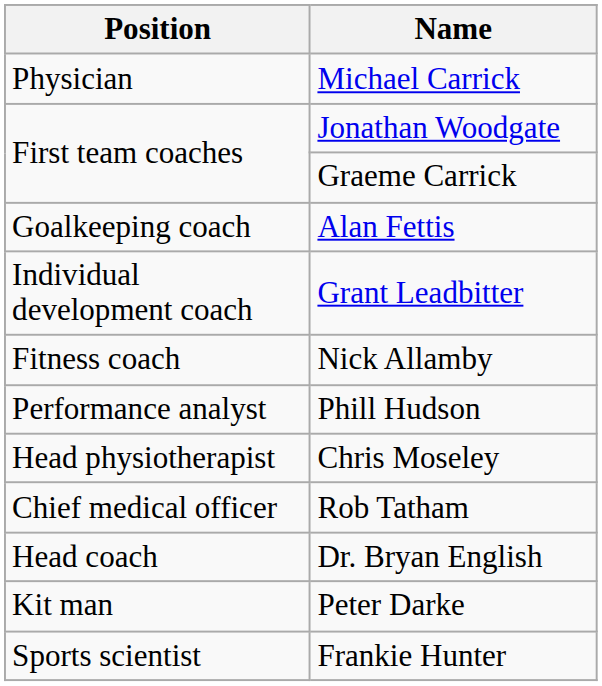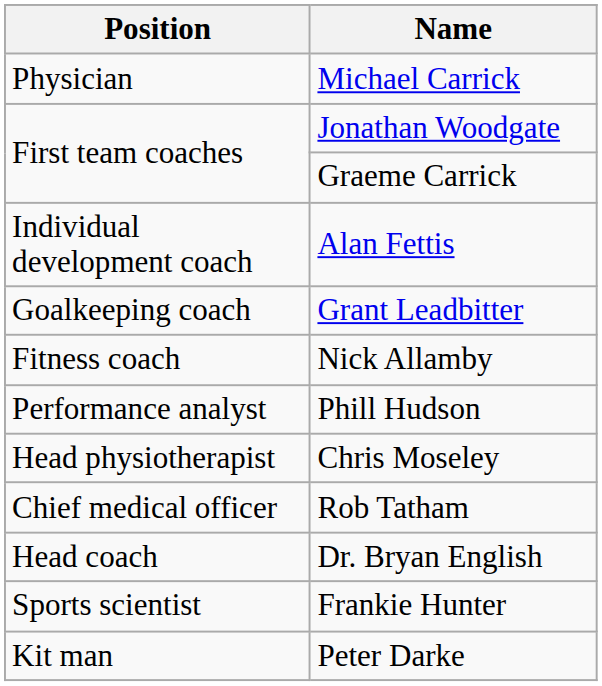 <table class="wikitable" style="text-align:left;">
 <tr>
 <th style="width:150px;">Position</th>
 <th style="width:140px;">Name</th>
 </tr>
 <tr>
 <td>Physician</td>
 <td> <a href='#'>Michael Carrick</a></td>
 </tr>
 <tr>
 <td rowspan=2>First team coaches</td>
 <td> <a href='#'>Jonathan Woodgate</a></td>
 </tr>
 <tr>
 <td> Graeme Carrick</td>
 </tr>
 <tr>
-<td>Goalkeeping coach</td>
+<td>Individual development coach</td>
 <td> <a href='#'>Alan Fettis</a></td>
 </tr>
 <tr>
-<td>Individual development coach</td>
+<td>Goalkeeping coach</td>
 <td> <a href='#'>Grant Leadbitter</a></td>
 </tr>
 <tr>
 <td>Fitness coach</td>
 <td>Nick Allamby</td>
 </tr>
 <tr>
 <td>Performance analyst</td>
 <td>Phill Hudson</td>
 </tr>
 <tr>
 <td>Head physiotherapist</td>
 <td>Chris Moseley</td>
 </tr>
 <tr>
 <td>Chief medical officer</td>
 <td>Rob Tatham</td>
 </tr>
 <tr>
 <td>Head coach</td>
 <td>Dr. Bryan English</td>
 </tr>
 <tr>
+<td>Sports scientist</td>
+<td>Frankie Hunter</td>
+</tr>
+<tr>
 <td>Kit man</td>
 <td>Peter Darke</td>
 </tr>
-<tr>
-<td>Sports scientist</td>
-<td>Frankie Hunter</td>
-</tr>
 </table>
